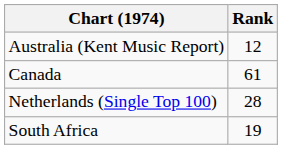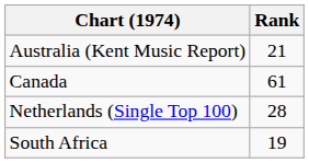 <table class="wikitable sortable">
 <tr>
 <th>Chart (1974)</th>
 <th>Rank</th>
 </tr>
 <tr>
 <td scope="row">Australia (Kent Music Report)</td>
-<td style="text-align:center;">12</td>
+<td style="text-align:center;">21</td>
 </tr>
 <tr>
 <td>Canada</td>
 <td style="text-align:center;">61</td>
 </tr>
 <tr>
 <td>Netherlands (<a href='#'>Single Top 100</a>)</td>
 <td align="center">28</td>
 </tr>
 <tr>
 <td>South Africa</td>
 <td align="center">19</td>
 </tr>
 </table>
